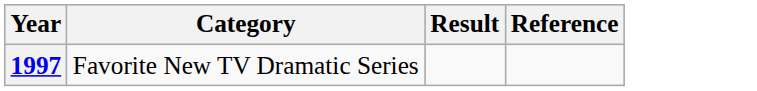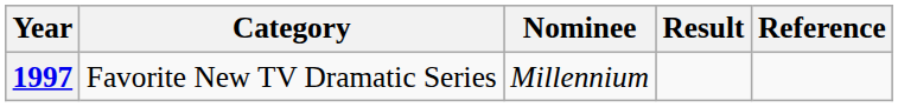 <table class="wikitable">
 <tr>
 <th scope="col">Year</th>
 <th scope="col">Category</th>
+<th scope="col">Nominee</th>
 <th scope="col">Result</th>
 <th scope="col">Reference</th>
 </tr>
 <tr>
 <th scope="row"><a href='#'>1997</a></th>
 <td>Favorite New TV Dramatic Series</td>
+<td><em>Millennium</em></td>
 <td></td>
 <td style="text-align: center"></td>
 </tr>
 </table>
